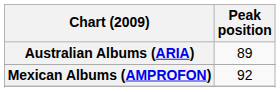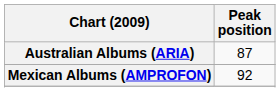 <table class="wikitable sortable plainrowheaders" style="text-align:center">
 <tr>
 <th>Chart (2009)</th>
 <th>Peak<br>position</th>
 </tr>
 <tr>
 <th scope="row">Australian Albums (<a href='#'>ARIA</a>)</th>
-<td>89</td>
+<td>87</td>
 </tr>
 <tr>
 </tr>
 <tr>
 </tr>
 <tr>
 </tr>
 <tr>
 </tr>
 <tr>
 </tr>
 <tr>
 </tr>
 <tr>
 </tr>
 <tr>
 </tr>
 <tr>
 </tr>
 <tr>
 </tr>
 <tr>
 <th scope="row">Mexican Albums (<a href='#'>AMPROFON</a>)</th>
 <td>92</td>
 </tr>
 <tr>
 </tr>
 <tr>
 </tr>
 <tr>
 </tr>
 <tr>
 </tr>
 <tr>
 </tr>
 <tr>
 </tr>
 </table>
